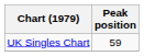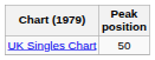 <table class="wikitable sortable">
 <tr>
 <th>Chart (1979)</th>
 <th>Peak<br>position</th>
 </tr>
 <tr>
 <td><a href='#'>UK Singles Chart</a></td>
-<td align="center">59</td>
+<td align="center">50</td>
 </tr>
 <tr>
 </tr>
 </table>
